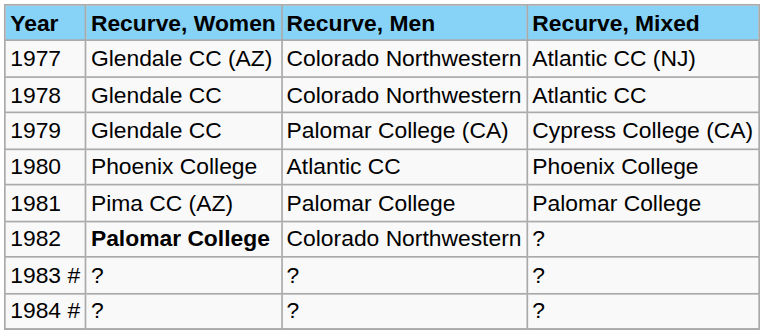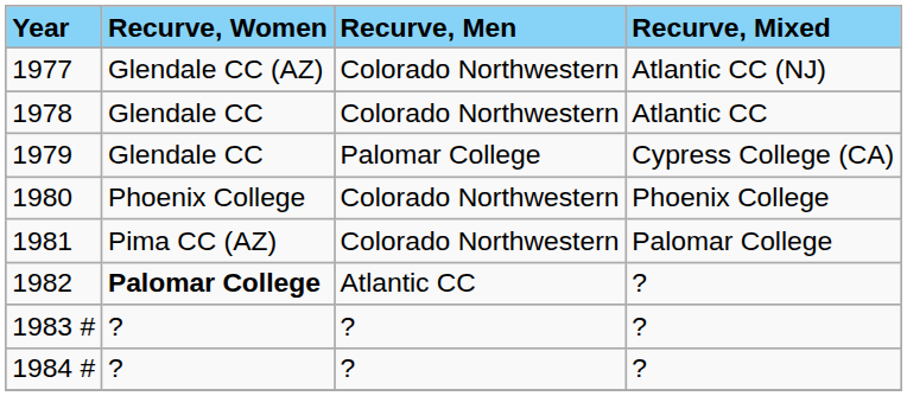 <table class="wikitable" style="font-size:85%;">
 <tr ! style="background-color: #87D3F8;">
 <td><strong>Year</strong></td>
 <td><strong>Recurve, Women</strong></td>
 <td><strong>Recurve, Men</strong></td>
 <td><strong>Recurve, Mixed</strong></td>
 </tr>
 <tr --->
 <td>1977</td>
 <td>Glendale CC (AZ)</td>
 <td>Colorado Northwestern</td>
 <td>Atlantic CC (NJ)</td>
 </tr>
 <tr --->
 <td>1978</td>
 <td>Glendale CC</td>
 <td>Colorado Northwestern</td>
 <td>Atlantic CC</td>
 </tr>
 <tr --->
 <td>1979</td>
 <td>Glendale CC</td>
-<td>Palomar College (CA)</td>
+<td>Palomar College</td>
 <td>Cypress College (CA)</td>
 </tr>
 <tr --->
 <td>1980</td>
 <td>Phoenix College</td>
-<td>Atlantic CC</td>
+<td>Colorado Northwestern</td>
 <td>Phoenix College</td>
 </tr>
 <tr --->
 <td>1981</td>
 <td>Pima CC (AZ)</td>
-<td>Palomar College</td>
+<td>Colorado Northwestern</td>
 <td>Palomar College</td>
 </tr>
 <tr --->
 <td>1982</td>
 <td><strong>Palomar College</strong></td>
-<td>Colorado Northwestern</td>
+<td>Atlantic CC</td>
 <td>?</td>
 </tr>
 <tr --->
 <td>1983 #</td>
 <td>?</td>
 <td>?</td>
 <td>?</td>
 </tr>
 <tr --->
 <td>1984 #</td>
 <td>?</td>
 <td>?</td>
 <td>?</td>
 </tr>
 <tr --->
 </tr>
 </table>
